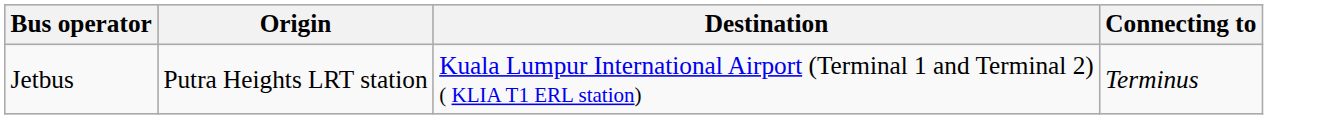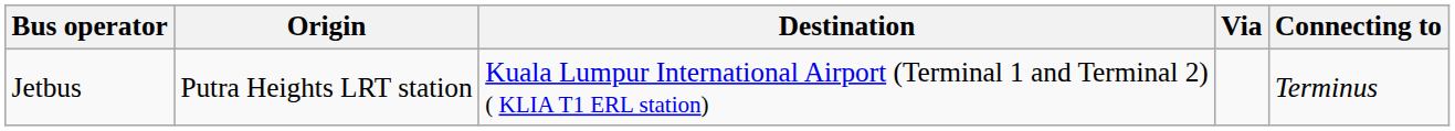 <table class="wikitable">
 <tr>
 <th>Bus operator</th>
 <th>Origin</th>
 <th>Destination</th>
+<th>Via</th>
 <th>Connecting to</th>
 </tr>
 <tr>
 <td>Jetbus</td>
 <td> Putra Heights LRT station</td>
 <td><a href='#'>Kuala Lumpur International Airport</a> (Terminal 1 and Terminal 2)<br><small>( <a href='#'>KLIA T1 ERL station</a>)</small></td>
+<td></td>
 <td><em>Terminus</em></td>
 </tr>
 </table>
